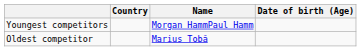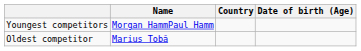 <table class="wikitable sortable">
 <tr>
 <th></th>
+<th>Name</th>
 <th>Country</th>
-<th>Name</th>
 <th>Date of birth (Age)</th>
 </tr>
 <tr>
 <td>Youngest competitors</td>
+<td><a href='#'>Morgan Hamm</a><a href='#'>Paul Hamm</a></td>
 <td></td>
-<td><a href='#'>Morgan Hamm</a><a href='#'>Paul Hamm</a></td>
 <td></td>
 </tr>
 <tr>
 <td>Oldest competitor</td>
+<td><a href='#'>Marius Tobă</a></td>
 <td></td>
-<td><a href='#'>Marius Tobă</a></td>
 <td></td>
 </tr>
 </table>
